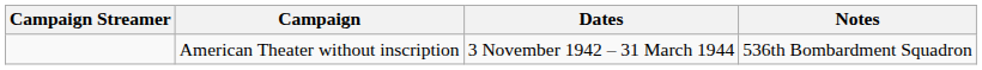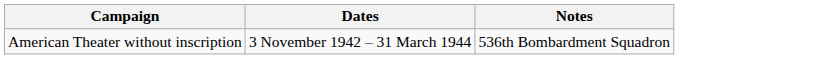 <table class="wikitable">
 <tr style="background:#efefef;">
-<th>Campaign Streamer</th>
 <th>Campaign</th>
 <th>Dates</th>
 <th>Notes</th>
 </tr>
 <tr>
-<td></td>
 <td>American Theater without inscription</td>
 <td>3 November 1942 – 31 March 1944</td>
 <td>536th Bombardment Squadron</td>
 </tr>
 </table>
